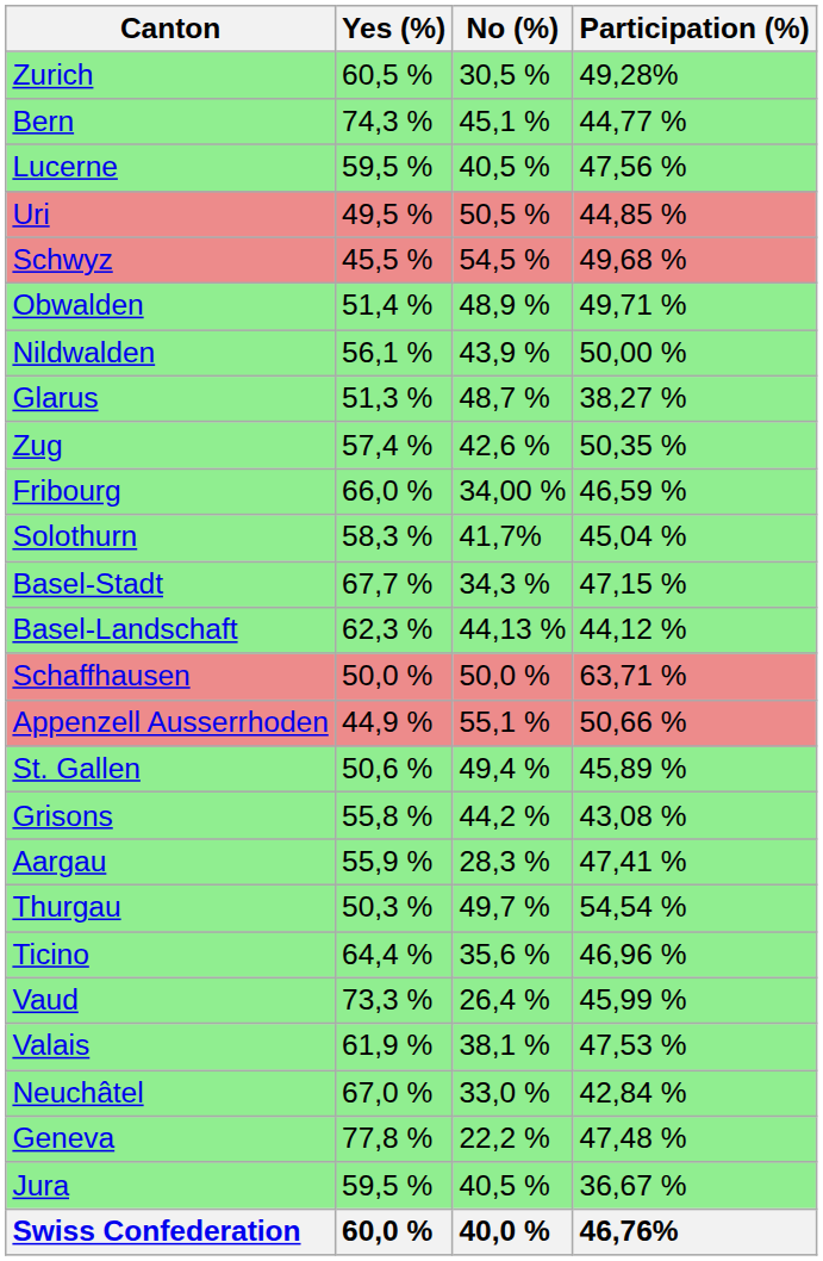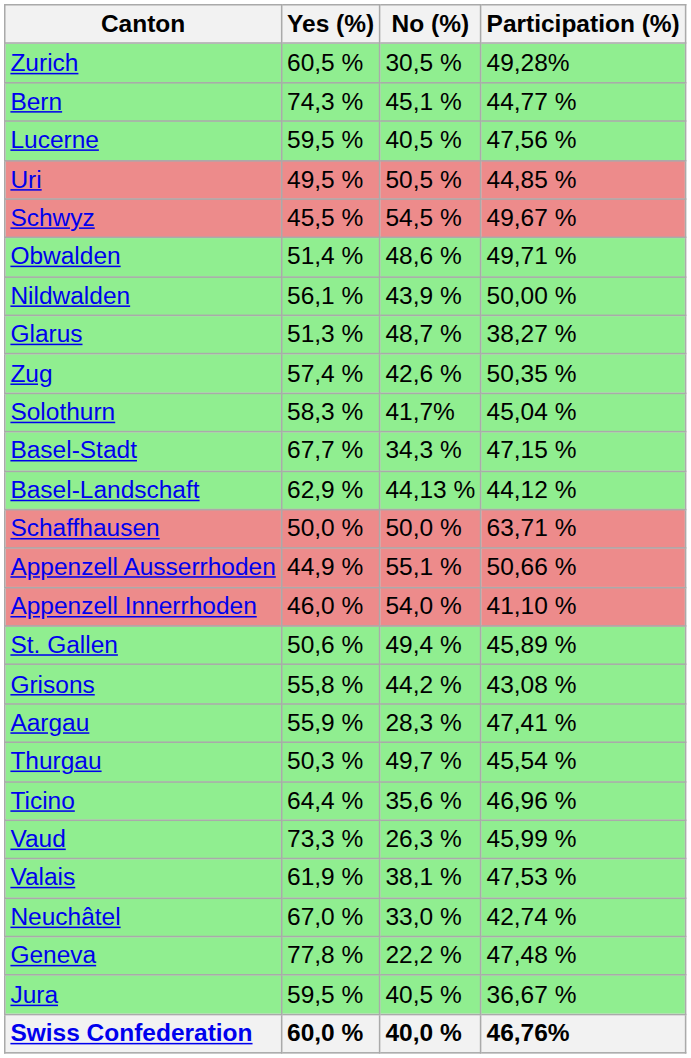 <table class="wikitable sortable">
 <tr>
 <th>Canton</th>
 <th>Yes (%)</th>
 <th>No (%)</th>
 <th>Participation (%)</th>
 </tr>
 <tr style="background:lightgreen;">
 <td><a href='#'>Zurich</a></td>
 <td>60,5 %</td>
 <td>30,5 %</td>
 <td>49,28%</td>
 </tr>
 <tr style="background:lightgreen;">
 <td><a href='#'>Bern</a></td>
 <td>74,3 %</td>
 <td>45,1 %</td>
 <td>44,77 %</td>
 </tr>
 <tr style="background:lightgreen;">
 <td><a href='#'>Lucerne</a></td>
 <td>59,5 %</td>
 <td>40,5 %</td>
 <td>47,56 %</td>
 </tr>
 <tr style="background:#ed8b8b;">
 <td><a href='#'>Uri</a></td>
 <td>49,5 %</td>
 <td>50,5 %</td>
 <td>44,85 %</td>
 </tr>
 <tr style="background:#ed8b8b;">
 <td><a href='#'>Schwyz</a></td>
 <td>45,5 %</td>
 <td>54,5 %</td>
-<td>49,68 %</td>
+<td>49,67 %</td>
 </tr>
 <tr style="background:lightgreen;">
 <td><a href='#'>Obwalden</a></td>
 <td>51,4 %</td>
-<td>48,9 %</td>
+<td>48,6 %</td>
 <td>49,71 %</td>
 </tr>
 <tr style="background:lightgreen;">
 <td><a href='#'>Nildwalden</a></td>
 <td>56,1 %</td>
 <td>43,9 %</td>
 <td>50,00 %</td>
 </tr>
 <tr style="background:lightgreen;">
 <td><a href='#'>Glarus</a></td>
 <td>51,3 %</td>
 <td>48,7 %</td>
 <td>38,27 %</td>
 </tr>
 <tr style="background:lightgreen;">
 <td><a href='#'>Zug</a></td>
 <td>57,4 %</td>
 <td>42,6 %</td>
 <td>50,35 %</td>
 </tr>
 <tr style="background:lightgreen;">
-<td><a href='#'>Fribourg</a></td>
-<td>66,0 %</td>
-<td>34,00 %</td>
-<td>46,59 %</td>
-</tr>
-<tr style="background:lightgreen;">
 <td><a href='#'>Solothurn</a></td>
 <td>58,3 %</td>
 <td>41,7%</td>
 <td>45,04 %</td>
 </tr>
 <tr style="background:lightgreen;">
 <td><a href='#'>Basel-Stadt</a></td>
 <td>67,7 %</td>
 <td>34,3 %</td>
 <td>47,15 %</td>
 </tr>
 <tr style="background:lightgreen;">
 <td><a href='#'>Basel-Landschaft</a></td>
-<td>62,3 %</td>
+<td>62,9 %</td>
 <td>44,13 %</td>
 <td>44,12 %</td>
 </tr>
 <tr style="background:#ed8b8b;">
 <td><a href='#'>Schaffhausen</a></td>
 <td>50,0 %</td>
 <td>50,0 %</td>
 <td>63,71 %</td>
 </tr>
 <tr style="background:#ed8b8b;">
 <td><a href='#'>Appenzell Ausserrhoden</a></td>
 <td>44,9 %</td>
 <td>55,1 %</td>
 <td>50,66 %</td>
+</tr>
+<tr style="background:#ed8b8b;">
+<td><a href='#'>Appenzell Innerrhoden</a></td>
+<td>46,0 %</td>
+<td>54,0 %</td>
+<td>41,10 %</td>
 </tr>
 <tr style="background:lightgreen;">
 <td><a href='#'>St. Gallen</a></td>
 <td>50,6 %</td>
 <td>49,4 %</td>
 <td>45,89 %</td>
 </tr>
 <tr style="background:lightgreen;">
 <td><a href='#'>Grisons</a></td>
 <td>55,8 %</td>
 <td>44,2 %</td>
 <td>43,08 %</td>
 </tr>
 <tr style="background:lightgreen;">
 <td><a href='#'>Aargau</a></td>
 <td>55,9 %</td>
 <td>28,3 %</td>
 <td>47,41 %</td>
 </tr>
 <tr style="background:lightgreen;">
 <td><a href='#'>Thurgau</a></td>
 <td>50,3 %</td>
 <td>49,7 %</td>
-<td>54,54 %</td>
+<td>45,54 %</td>
 </tr>
 <tr style="background:lightgreen;">
 <td><a href='#'>Ticino</a></td>
 <td>64,4 %</td>
 <td>35,6 %</td>
 <td>46,96 %</td>
 </tr>
 <tr style="background:lightgreen;">
 <td><a href='#'>Vaud</a></td>
 <td>73,3 %</td>
-<td>26,4 %</td>
+<td>26,3 %</td>
 <td>45,99 %</td>
 </tr>
 <tr style="background:lightgreen;">
 <td><a href='#'>Valais</a></td>
 <td>61,9 %</td>
 <td>38,1 %</td>
 <td>47,53 %</td>
 </tr>
 <tr style="background:lightgreen;">
 <td><a href='#'>Neuchâtel</a></td>
 <td>67,0 %</td>
 <td>33,0 %</td>
-<td>42,84 %</td>
+<td>42,74 %</td>
 </tr>
 <tr style="background:lightgreen;">
 <td><a href='#'>Geneva</a></td>
 <td>77,8 %</td>
 <td>22,2 %</td>
 <td>47,48 %</td>
 </tr>
 <tr style="background:lightgreen;">
 <td><a href='#'>Jura</a></td>
 <td>59,5 %</td>
 <td>40,5 %</td>
 <td>36,67 %</td>
 </tr>
 <tr class="unsortable">
 <th style="text-align:left"><a href='#'>Swiss Confederation</a></th>
 <th style="text-align:left">60,0 %</th>
 <th style="text-align:left">40,0 %</th>
 <th style="text-align:left">46,76%</th>
 </tr>
 </table>
